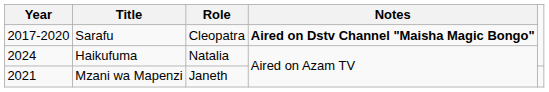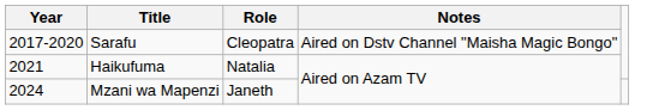 <table class="wikitable plainrowheaders sortable">
 <tr>
 <th scope="col">Year</th>
 <th scope="col">Title</th>
 <th scope="col">Role</th>
 <th scope="col">Notes</th>
 </tr>
 <tr>
 <td>2017-2020</td>
 <td>Sarafu</td>
 <td>Cleopatra</td>
-<td><strong>Aired on Dstv Channel  "Maisha Magic Bongo"</strong></td>
+<td>Aired on Dstv Channel  "Maisha Magic Bongo"</td>
 </tr>
 <tr>
-<td>2024</td>
+<td>2021</td>
 <td>Haikufuma</td>
 <td>Natalia</td>
 <td rowspan=2>Aired on Azam TV</td>
 </tr>
 <tr>
-<td>2021</td>
+<td>2024</td>
 <td>Mzani wa Mapenzi</td>
 <td>Janeth</td>
 <td></td>
 </tr>
 </table>
